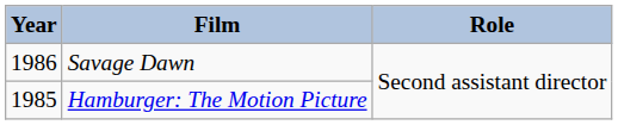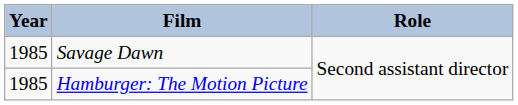 <table class="wikitable" style="font-size:95%;">
 <tr>
 <th style="background:#B0C4DE;">Year</th>
 <th style="background:#B0C4DE;">Film</th>
 <th style="background:#B0C4DE;">Role</th>
 </tr>
 <tr>
-<td>1986</td>
+<td>1985</td>
 <td><em>Savage Dawn</em></td>
 <td rowspan=2>Second assistant director</td>
 </tr>
 <tr>
 <td>1985</td>
 <td><em><a href='#'>Hamburger: The Motion Picture</a></em></td>
 </tr>
 </table>
